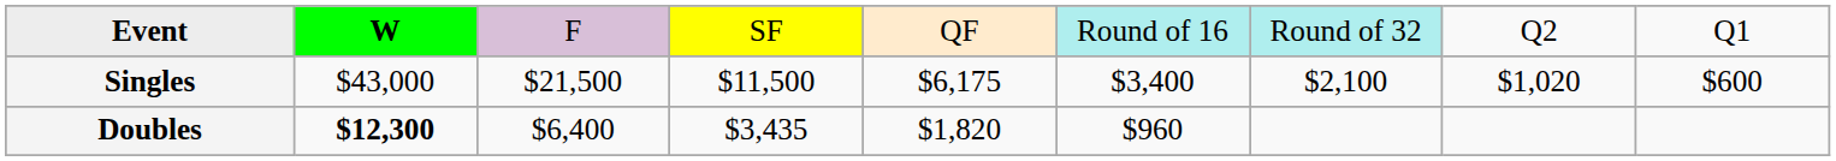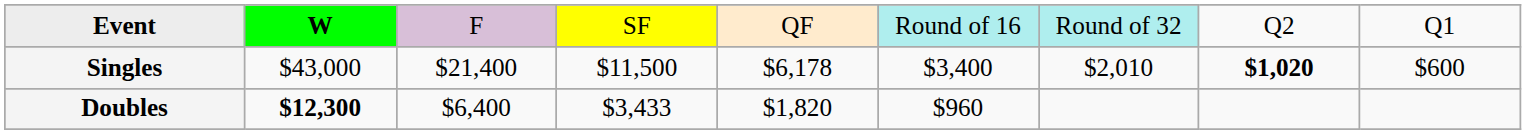 <table class=wikitable style=font-size:90%;text-align:center>
 <tr>
 <td style="width:130px; background:#ededed;"><strong>Event</strong></td>
 <td style="width:80px; background:lime;"><strong>W</strong></td>
 <td style="width:85px; background:thistle;">F</td>
 <td style="width:85px; background:#ff0;">SF</td>
 <td style="width:85px; background:#ffebcd;">QF</td>
 <td style="width:85px; background:#afeeee;">Round of 16</td>
 <td style="width:85px; background:#afeeee;">Round of 32</td>
 <td width=85>Q2</td>
 <td width=85>Q1</td>
 </tr>
 <tr>
 <th style=background:#f4f4f4>Singles</th>
 <td>$43,000</td>
-<td>$21,500</td>
+<td>$21,400</td>
 <td>$11,500</td>
-<td>$6,175</td>
+<td>$6,178</td>
 <td>$3,400</td>
-<td>$2,100</td>
-<td>$1,020</td>
+<td>$2,010</td>
+<td><strong>$1,020</strong></td>
 <td>$600</td>
 </tr>
 <tr>
 <th style=background:#f4f4f4>Doubles</th>
 <td><strong>$12,300</strong></td>
 <td>$6,400</td>
-<td>$3,435</td>
+<td>$3,433</td>
 <td>$1,820</td>
 <td>$960</td>
 <td></td>
 <td></td>
 <td></td>
 </tr>
 </table>
